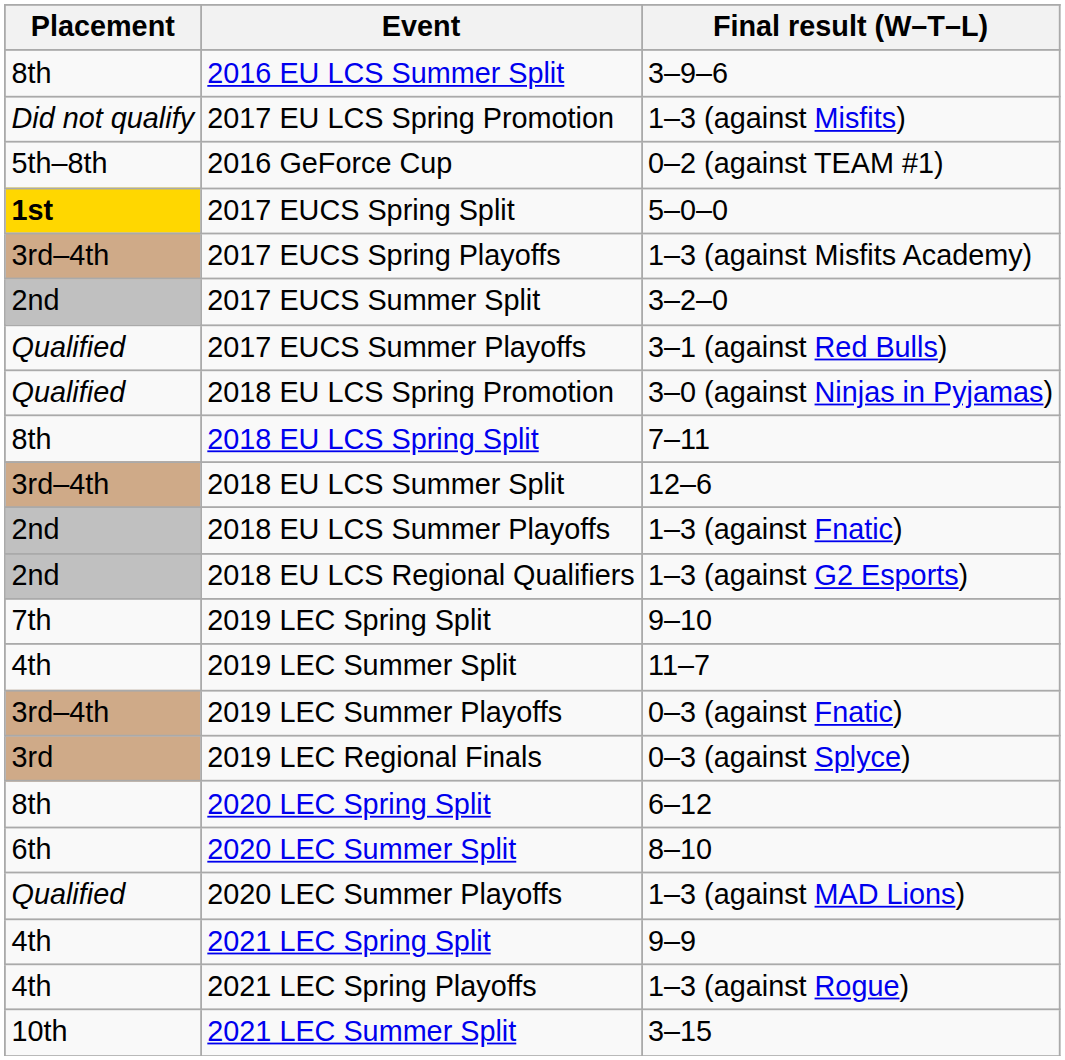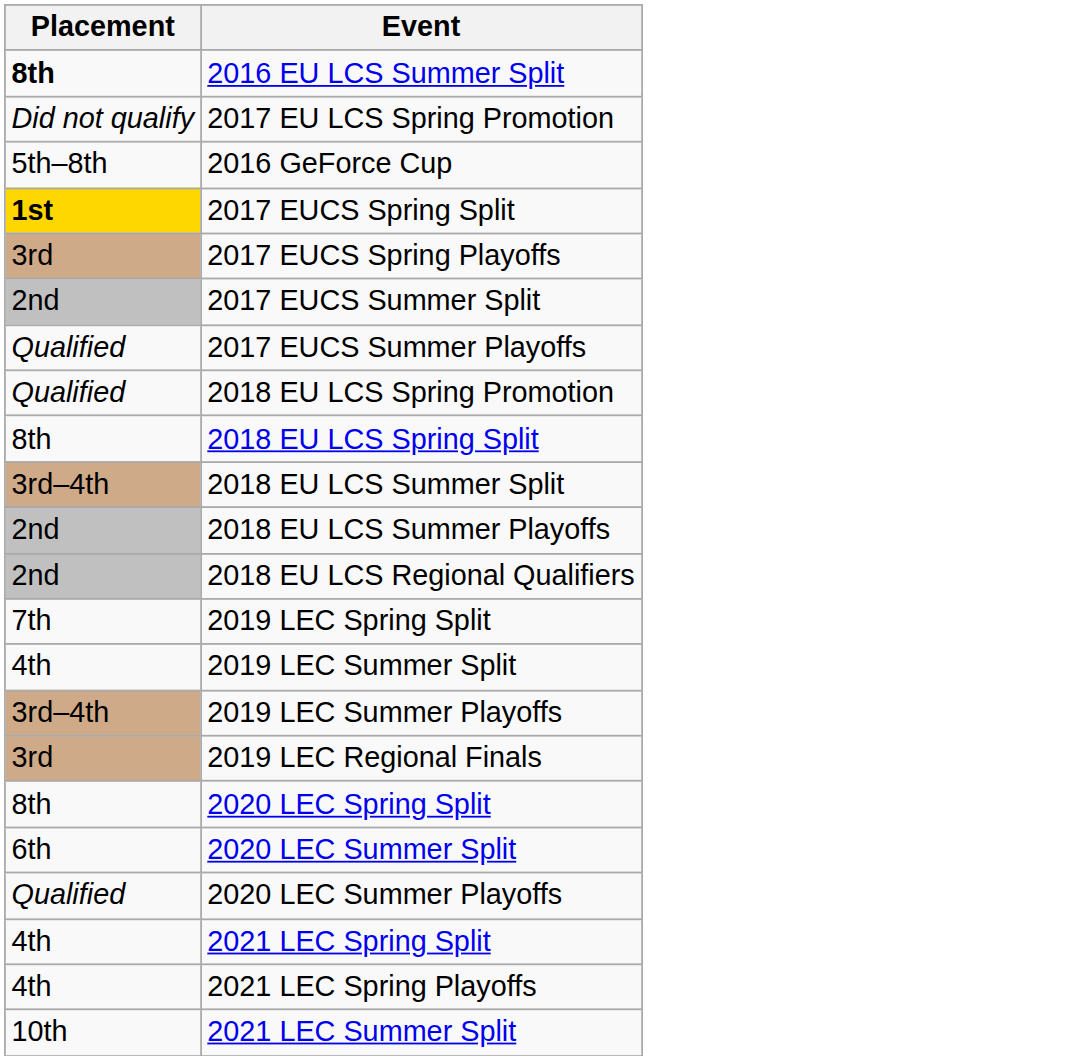 <table class="wikitable sortable sortable mw-collapsible mw-collapsed">
 <tr>
 <th>Placement</th>
 <th>Event</th>
-<th>Final result (W–T–L)</th>
 </tr>
 <tr>
-<td> 8th</td>
+<td><strong> 8th</strong></td>
 <td> <a href='#'>2016 EU LCS Summer Split</a></td>
-<td> 3–9–6</td>
 </tr>
 <tr>
 <td><em>Did not qualify</em></td>
 <td> 2017 EU LCS Spring Promotion</td>
-<td> 1–3 (against <a href='#'>Misfits</a>)</td>
 </tr>
 <tr>
 <td> 5th–8th</td>
 <td> 2016 GeForce Cup</td>
-<td> 0–2 (against TEAM #1)</td>
 </tr>
 <tr>
 <td style="background-color:Gold;"> <strong>1st</strong></td>
 <td> 2017 EUCS Spring Split</td>
-<td> 5–0–0</td>
 </tr>
 <tr>
-<td style="background-color:#CFAA88;"> 3rd–4th</td>
+<td style="background-color:#CFAA88;"> 3rd</td>
 <td> 2017 EUCS Spring Playoffs</td>
-<td> 1–3 (against Misfits Academy)</td>
 </tr>
 <tr>
 <td style="background-color:Silver;"> 2nd</td>
 <td> 2017 EUCS Summer Split</td>
-<td> 3–2–0</td>
 </tr>
 <tr>
 <td> <em>Qualified</em></td>
 <td> 2017 EUCS Summer Playoffs</td>
-<td> 3–1 (against <a href='#'>Red Bulls</a>)</td>
 </tr>
 <tr>
 <td> <em>Qualified</em></td>
 <td> 2018 EU LCS Spring Promotion</td>
-<td> 3–0 (against <a href='#'>Ninjas in Pyjamas</a>)</td>
 </tr>
 <tr>
 <td> 8th</td>
 <td> <a href='#'>2018 EU LCS Spring Split</a></td>
-<td> 7–11</td>
 </tr>
 <tr>
 <td style="background-color:#CFAA88;"> 3rd–4th</td>
 <td> 2018 EU LCS Summer Split</td>
-<td> 12–6</td>
 </tr>
 <tr>
 <td style="background-color:Silver;"> 2nd</td>
 <td> 2018 EU LCS Summer Playoffs</td>
-<td> 1–3 (against <a href='#'>Fnatic</a>)</td>
 </tr>
 <tr>
 <td style="background-color:Silver;"> 2nd</td>
 <td> 2018 EU LCS Regional Qualifiers</td>
-<td> 1–3 (against <a href='#'>G2 Esports</a>)</td>
 </tr>
 <tr>
 <td> 7th</td>
 <td> 2019 LEC Spring Split</td>
-<td> 9–10</td>
 </tr>
 <tr>
 <td> 4th</td>
 <td> 2019 LEC Summer Split</td>
-<td> 11–7</td>
 </tr>
 <tr>
 <td style="background-color:#CFAA88;"> 3rd–4th</td>
 <td> 2019 LEC Summer Playoffs</td>
-<td> 0–3 (against <a href='#'>Fnatic</a>)</td>
 </tr>
 <tr>
 <td style="background-color:#CFAA88;"> 3rd</td>
 <td> 2019 LEC Regional Finals</td>
-<td> 0–3 (against <a href='#'>Splyce</a>)</td>
 </tr>
 <tr>
 <td> 8th</td>
 <td> <a href='#'>2020 LEC Spring Split</a></td>
-<td> 6–12</td>
 </tr>
 <tr>
 <td> 6th</td>
 <td> <a href='#'>2020 LEC Summer Split</a></td>
-<td> 8–10</td>
 </tr>
 <tr>
 <td> <em>Qualified</em></td>
 <td> 2020 LEC Summer Playoffs</td>
-<td> 1–3 (against <a href='#'>MAD Lions</a>)</td>
 </tr>
 <tr>
 <td> 4th</td>
 <td> <a href='#'>2021 LEC Spring Split</a></td>
-<td> 9–9</td>
 </tr>
 <tr>
 <td> 4th</td>
 <td> 2021 LEC Spring Playoffs</td>
-<td> 1–3 (against <a href='#'>Rogue</a>)</td>
 </tr>
 <tr>
 <td>10th</td>
 <td><a href='#'>2021 LEC Summer Split</a></td>
-<td>3–15</td>
 </tr>
 </table>
